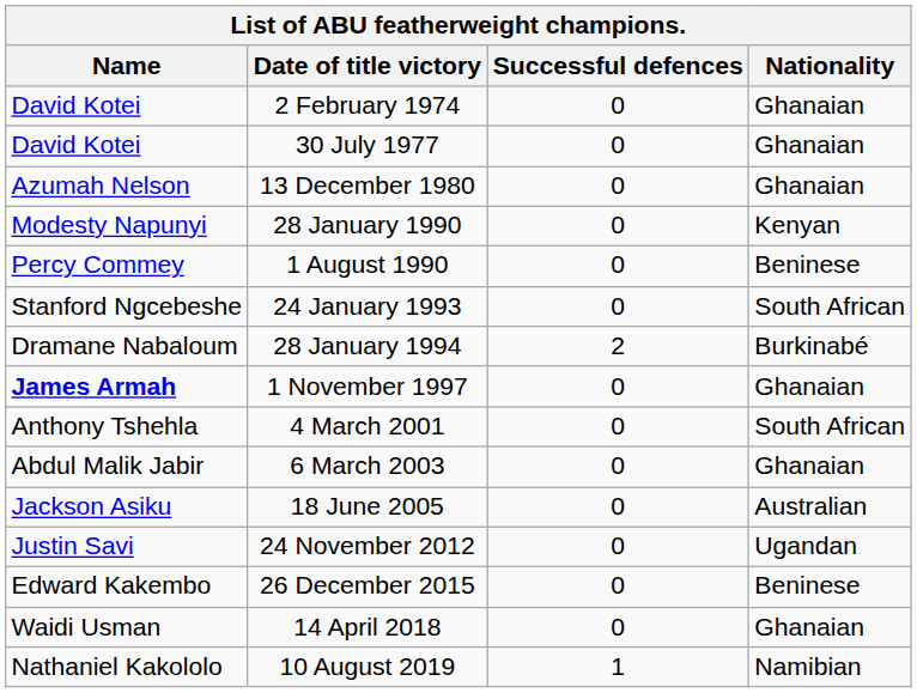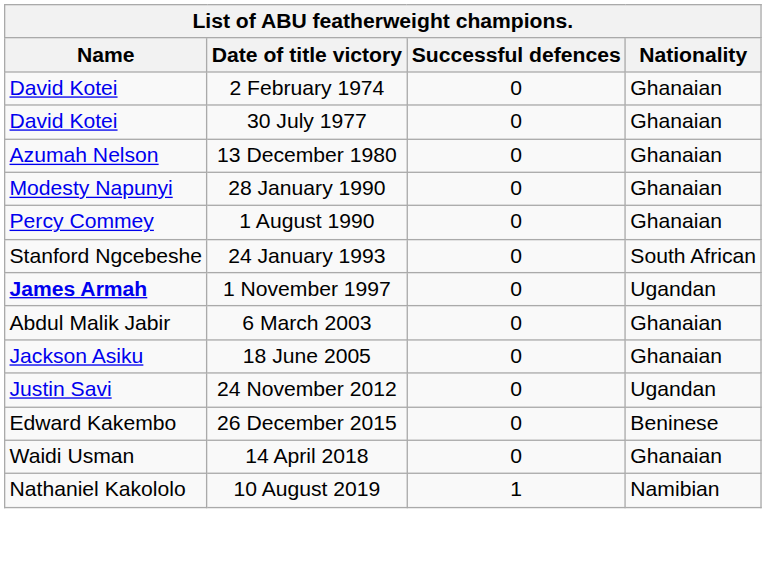 <table class="wikitable">
 <tr>
 <th colspan=4>List of ABU featherweight champions.</th>
 </tr>
 <tr>
 <th>Name</th>
 <th>Date of title victory</th>
 <th>Successful defences</th>
 <th>Nationality</th>
 </tr>
 <tr align=center>
 <td align=left><a href='#'>David Kotei</a></td>
 <td>2 February 1974</td>
 <td>0</td>
 <td align=left> Ghanaian</td>
 </tr>
 <tr align=center>
 <td align=left><a href='#'>David Kotei</a></td>
 <td>30 July 1977</td>
 <td>0</td>
 <td align=left> Ghanaian</td>
 </tr>
 <tr align=center>
 <td align=left><a href='#'>Azumah Nelson</a></td>
 <td>13 December 1980</td>
 <td>0</td>
 <td align=left> Ghanaian</td>
 </tr>
 <tr align=center>
 <td align=left><a href='#'>Modesty Napunyi</a></td>
 <td>28 January 1990</td>
 <td>0</td>
-<td align=left> Kenyan</td>
+<td align=left> Ghanaian</td>
 </tr>
 <tr align=center>
 <td align=left><a href='#'>Percy Commey</a></td>
 <td>1 August 1990</td>
 <td>0</td>
-<td align=left> Beninese</td>
+<td align=left> Ghanaian</td>
 </tr>
 <tr align=center>
 <td align=left>Stanford Ngcebeshe</td>
 <td>24 January 1993</td>
 <td>0</td>
 <td align=left> South African</td>
 </tr>
 <tr align=center>
-<td align=left>Dramane Nabaloum</td>
-<td>28 January 1994</td>
-<td>2</td>
-<td align=left> Burkinabé</td>
-</tr>
-<tr align=center>
 <td align=left><strong><a href='#'>James Armah</a></strong></td>
 <td>1 November 1997</td>
 <td>0</td>
-<td align=left> Ghanaian</td>
-</tr>
-<tr align=center>
-<td align=left>Anthony Tshehla</td>
-<td>4 March 2001</td>
-<td>0</td>
-<td align=left> South African</td>
+<td align=left> Ugandan</td>
 </tr>
 <tr align=center>
 <td align=left>Abdul Malik Jabir</td>
 <td>6 March 2003</td>
 <td>0</td>
 <td align=left> Ghanaian</td>
 </tr>
 <tr align=center>
 <td align=left><a href='#'>Jackson Asiku</a></td>
 <td>18 June 2005</td>
 <td>0</td>
-<td align=left> Australian</td>
+<td align=left> Ghanaian</td>
 </tr>
 <tr align=center>
 <td align=left><a href='#'>Justin Savi</a></td>
 <td>24 November 2012</td>
 <td>0</td>
 <td align=left> Ugandan</td>
 </tr>
 <tr align=center>
 <td align=left>Edward Kakembo</td>
 <td>26 December 2015</td>
 <td>0</td>
 <td align=left> Beninese</td>
 </tr>
 <tr align=center>
 <td align=left>Waidi Usman</td>
 <td>14 April 2018</td>
 <td>0</td>
 <td align=left> Ghanaian</td>
 </tr>
 <tr align=center>
 <td align=left>Nathaniel Kakololo</td>
 <td>10 August 2019</td>
 <td>1</td>
 <td align=left> Namibian</td>
 </tr>
 </table>
